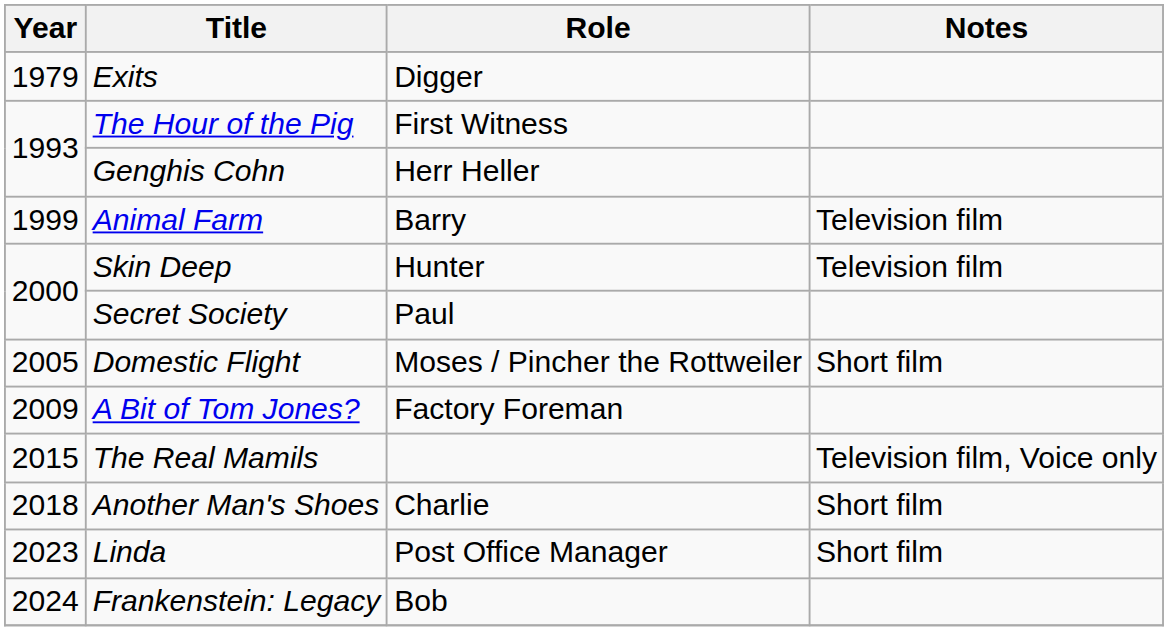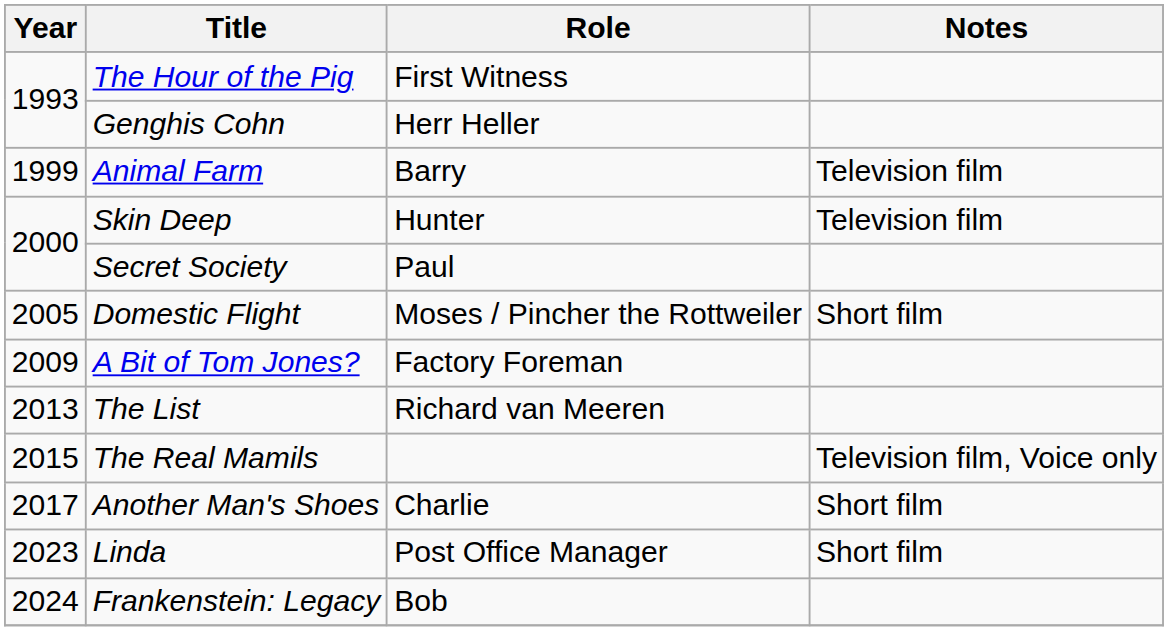 <table class="wikitable sortable">
 <tr>
 <th>Year</th>
 <th>Title</th>
 <th>Role</th>
 <th>Notes</th>
-</tr>
-<tr>
-<td>1979</td>
-<td><em>Exits</em></td>
-<td>Digger</td>
-<td></td>
 </tr>
 <tr>
 <td rowspan="2">1993</td>
 <td><em><a href='#'>The Hour of the Pig</a></em></td>
 <td>First Witness</td>
 <td></td>
 </tr>
 <tr>
 <td><em>Genghis Cohn</em></td>
 <td>Herr Heller</td>
 <td></td>
 </tr>
 <tr>
 <td>1999</td>
 <td><em><a href='#'>Animal Farm</a></em></td>
 <td>Barry</td>
 <td>Television film</td>
 </tr>
 <tr>
 <td rowspan="2">2000</td>
 <td><em>Skin Deep</em></td>
 <td>Hunter</td>
 <td>Television film</td>
 </tr>
 <tr>
 <td><em>Secret Society</em></td>
 <td>Paul</td>
 <td></td>
 </tr>
 <tr>
 <td>2005</td>
 <td><em>Domestic Flight</em></td>
 <td>Moses / Pincher the Rottweiler</td>
 <td>Short film</td>
 </tr>
 <tr>
 <td>2009</td>
 <td><em><a href='#'>A Bit of Tom Jones?</a></em></td>
 <td>Factory Foreman</td>
 <td></td>
 </tr>
 <tr>
+<td>2013</td>
+<td><em>The List</em></td>
+<td>Richard van Meeren</td>
+<td></td>
+</tr>
+<tr>
 <td>2015</td>
 <td><em>The Real Mamils</em></td>
 <td></td>
 <td>Television film, Voice only</td>
 </tr>
 <tr>
-<td>2018</td>
+<td>2017</td>
 <td><em>Another Man's Shoes</em></td>
 <td>Charlie</td>
 <td>Short film</td>
 </tr>
 <tr>
 <td>2023</td>
 <td><em>Linda</em></td>
 <td>Post Office Manager</td>
 <td>Short film</td>
 </tr>
 <tr>
 <td>2024</td>
 <td><em>Frankenstein: Legacy</em></td>
 <td>Bob</td>
 <td></td>
 </tr>
 <tr>
 </tr>
 </table>
